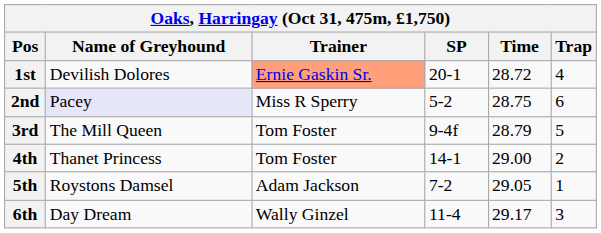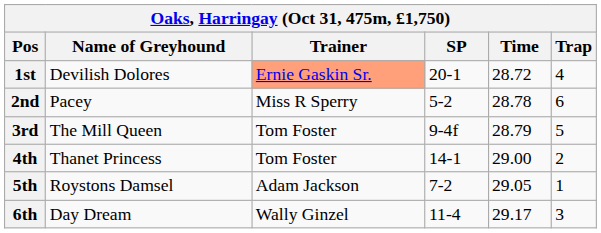 <table class="wikitable">
 <tr>
 <th colspan="6"><a href='#'>Oaks</a>, <a href='#'>Harringay</a> (Oct 31, 475m, £1,750)</th>
 </tr>
 <tr>
 <th width=30>Pos</th>
 <th width=180>Name of Greyhound</th>
 <th width=150>Trainer</th>
 <th width=50>SP</th>
 <th width=50>Time</th>
 <th width=30>Trap</th>
 </tr>
 <tr>
 <th>1st</th>
 <td>Devilish Dolores</td>
 <td style="background: lightsalmon;"><a href='#'>Ernie Gaskin Sr.</a></td>
 <td>20-1</td>
 <td>28.72</td>
 <td>4</td>
 </tr>
 <tr>
 <th>2nd</th>
-<td style="background: lavender;">Pacey</td>
+<td>Pacey</td>
 <td>Miss R Sperry</td>
 <td>5-2</td>
-<td>28.75</td>
+<td>28.78</td>
 <td>6</td>
 </tr>
 <tr>
 <th>3rd</th>
 <td>The Mill Queen</td>
 <td>Tom Foster</td>
 <td>9-4f</td>
 <td>28.79</td>
 <td>5</td>
 </tr>
 <tr>
 <th>4th</th>
 <td>Thanet Princess</td>
 <td>Tom Foster</td>
 <td>14-1</td>
 <td>29.00</td>
 <td>2</td>
 </tr>
 <tr>
 <th>5th</th>
 <td>Roystons Damsel</td>
 <td>Adam Jackson</td>
 <td>7-2</td>
 <td>29.05</td>
 <td>1</td>
 </tr>
 <tr>
 <th>6th</th>
 <td>Day Dream</td>
 <td>Wally Ginzel</td>
 <td>11-4</td>
 <td>29.17</td>
 <td>3</td>
 </tr>
 </table>
